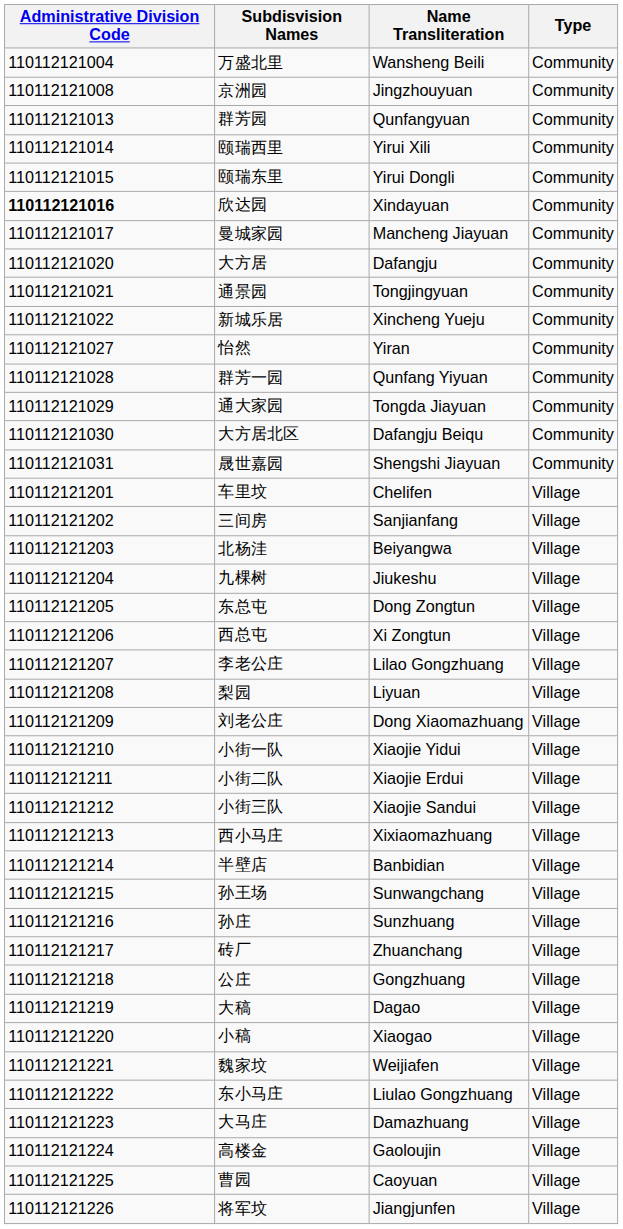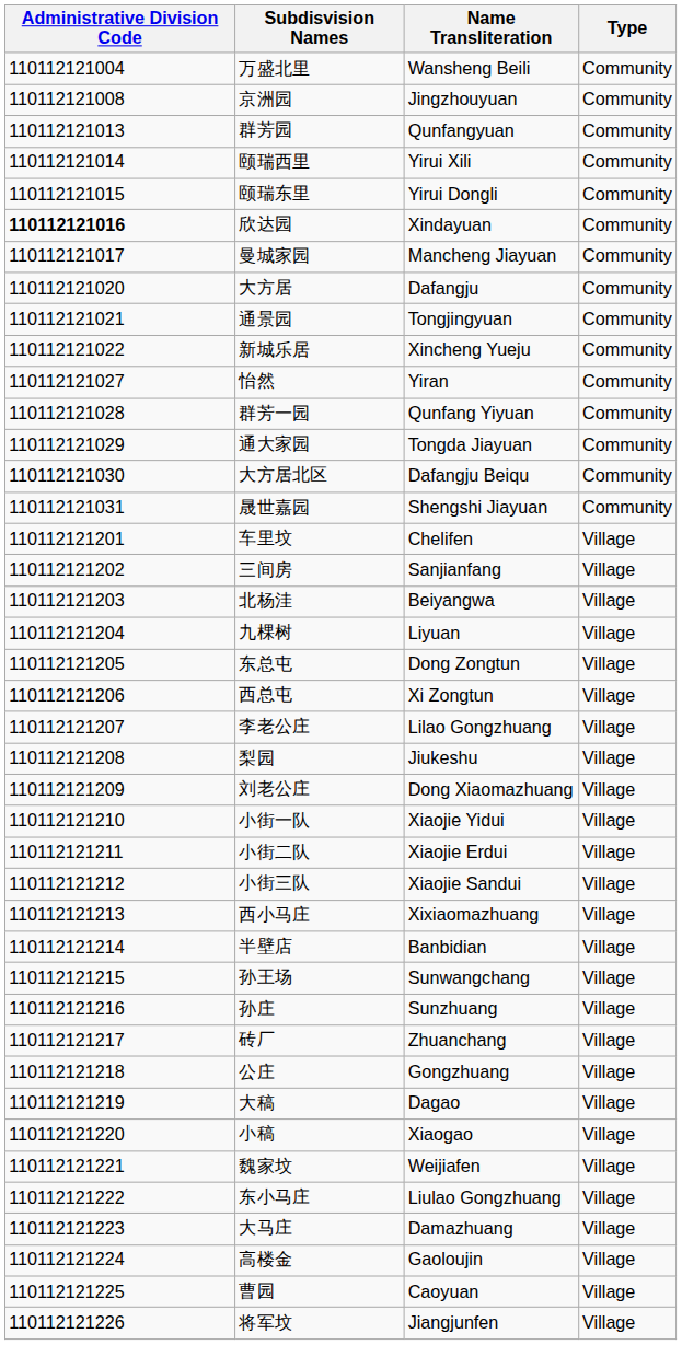 <table class="wikitable sortable">
 <tr>
 <th><a href='#'>Administrative Division Code</a></th>
 <th>Subdisvision Names</th>
 <th>Name Transliteration</th>
 <th>Type</th>
 </tr>
 <tr>
 <td>110112121004</td>
 <td>万盛北里</td>
 <td>Wansheng Beili</td>
 <td>Community</td>
 </tr>
 <tr>
 <td>110112121008</td>
 <td>京洲园</td>
 <td>Jingzhouyuan</td>
 <td>Community</td>
 </tr>
 <tr>
 <td>110112121013</td>
 <td>群芳园</td>
 <td>Qunfangyuan</td>
 <td>Community</td>
 </tr>
 <tr>
 <td>110112121014</td>
 <td>颐瑞西里</td>
 <td>Yirui Xili</td>
 <td>Community</td>
 </tr>
 <tr>
 <td>110112121015</td>
 <td>颐瑞东里</td>
 <td>Yirui Dongli</td>
 <td>Community</td>
 </tr>
 <tr>
 <td><strong>110112121016</strong></td>
 <td>欣达园</td>
 <td>Xindayuan</td>
 <td>Community</td>
 </tr>
 <tr>
 <td>110112121017</td>
 <td>曼城家园</td>
 <td>Mancheng Jiayuan</td>
 <td>Community</td>
 </tr>
 <tr>
 <td>110112121020</td>
 <td>大方居</td>
 <td>Dafangju</td>
 <td>Community</td>
 </tr>
 <tr>
 <td>110112121021</td>
 <td>通景园</td>
 <td>Tongjingyuan</td>
 <td>Community</td>
 </tr>
 <tr>
 <td>110112121022</td>
 <td>新城乐居</td>
 <td>Xincheng Yueju</td>
 <td>Community</td>
 </tr>
 <tr>
 <td>110112121027</td>
 <td>怡然</td>
 <td>Yiran</td>
 <td>Community</td>
 </tr>
 <tr>
 <td>110112121028</td>
 <td>群芳一园</td>
 <td>Qunfang Yiyuan</td>
 <td>Community</td>
 </tr>
 <tr>
 <td>110112121029</td>
 <td>通大家园</td>
 <td>Tongda Jiayuan</td>
 <td>Community</td>
 </tr>
 <tr>
 <td>110112121030</td>
 <td>大方居北区</td>
 <td>Dafangju Beiqu</td>
 <td>Community</td>
 </tr>
 <tr>
 <td>110112121031</td>
 <td>晟世嘉园</td>
 <td>Shengshi Jiayuan</td>
 <td>Community</td>
 </tr>
 <tr>
 <td>110112121201</td>
 <td>车里坟</td>
 <td>Chelifen</td>
 <td>Village</td>
 </tr>
 <tr>
 <td>110112121202</td>
 <td>三间房</td>
 <td>Sanjianfang</td>
 <td>Village</td>
 </tr>
 <tr>
 <td>110112121203</td>
 <td>北杨洼</td>
 <td>Beiyangwa</td>
 <td>Village</td>
 </tr>
 <tr>
 <td>110112121204</td>
 <td>九棵树</td>
-<td>Jiukeshu</td>
+<td>Liyuan</td>
 <td>Village</td>
 </tr>
 <tr>
 <td>110112121205</td>
 <td>东总屯</td>
 <td>Dong Zongtun</td>
 <td>Village</td>
 </tr>
 <tr>
 <td>110112121206</td>
 <td>西总屯</td>
 <td>Xi Zongtun</td>
 <td>Village</td>
 </tr>
 <tr>
 <td>110112121207</td>
 <td>李老公庄</td>
 <td>Lilao Gongzhuang</td>
 <td>Village</td>
 </tr>
 <tr>
 <td>110112121208</td>
 <td>梨园</td>
-<td>Liyuan</td>
+<td>Jiukeshu</td>
 <td>Village</td>
 </tr>
 <tr>
 <td>110112121209</td>
 <td>刘老公庄</td>
 <td>Dong Xiaomazhuang</td>
 <td>Village</td>
 </tr>
 <tr>
 <td>110112121210</td>
 <td>小街一队</td>
 <td>Xiaojie Yidui</td>
 <td>Village</td>
 </tr>
 <tr>
 <td>110112121211</td>
 <td>小街二队</td>
 <td>Xiaojie Erdui</td>
 <td>Village</td>
 </tr>
 <tr>
 <td>110112121212</td>
 <td>小街三队</td>
 <td>Xiaojie Sandui</td>
 <td>Village</td>
 </tr>
 <tr>
 <td>110112121213</td>
 <td>西小马庄</td>
 <td>Xixiaomazhuang</td>
 <td>Village</td>
 </tr>
 <tr>
 <td>110112121214</td>
 <td>半壁店</td>
 <td>Banbidian</td>
 <td>Village</td>
 </tr>
 <tr>
 <td>110112121215</td>
 <td>孙王场</td>
 <td>Sunwangchang</td>
 <td>Village</td>
 </tr>
 <tr>
 <td>110112121216</td>
 <td>孙庄</td>
 <td>Sunzhuang</td>
 <td>Village</td>
 </tr>
 <tr>
 <td>110112121217</td>
 <td>砖厂</td>
 <td>Zhuanchang</td>
 <td>Village</td>
 </tr>
 <tr>
 <td>110112121218</td>
 <td>公庄</td>
 <td>Gongzhuang</td>
 <td>Village</td>
 </tr>
 <tr>
 <td>110112121219</td>
 <td>大稿</td>
 <td>Dagao</td>
 <td>Village</td>
 </tr>
 <tr>
 <td>110112121220</td>
 <td>小稿</td>
 <td>Xiaogao</td>
 <td>Village</td>
 </tr>
 <tr>
 <td>110112121221</td>
 <td>魏家坟</td>
 <td>Weijiafen</td>
 <td>Village</td>
 </tr>
 <tr>
 <td>110112121222</td>
 <td>东小马庄</td>
 <td>Liulao Gongzhuang</td>
 <td>Village</td>
 </tr>
 <tr>
 <td>110112121223</td>
 <td>大马庄</td>
 <td>Damazhuang</td>
 <td>Village</td>
 </tr>
 <tr>
 <td>110112121224</td>
 <td>高楼金</td>
 <td>Gaoloujin</td>
 <td>Village</td>
 </tr>
 <tr>
 <td>110112121225</td>
 <td>曹园</td>
 <td>Caoyuan</td>
 <td>Village</td>
 </tr>
 <tr>
 <td>110112121226</td>
 <td>将军坟</td>
 <td>Jiangjunfen</td>
 <td>Village</td>
 </tr>
 </table>
